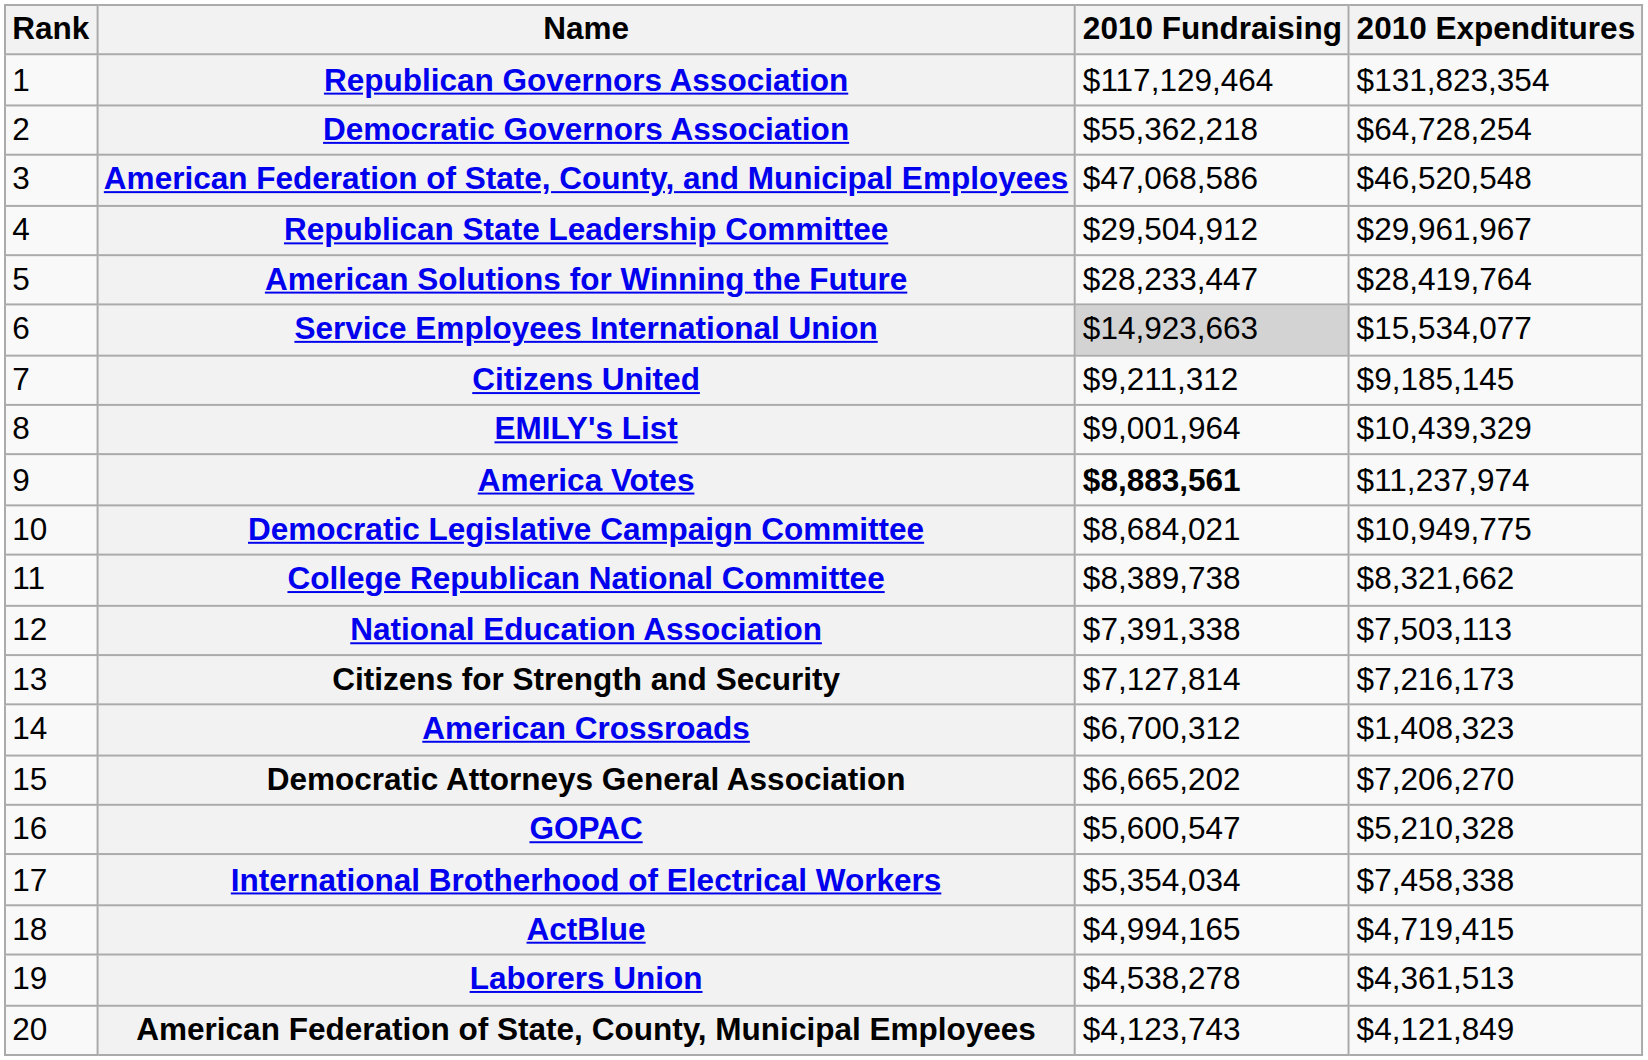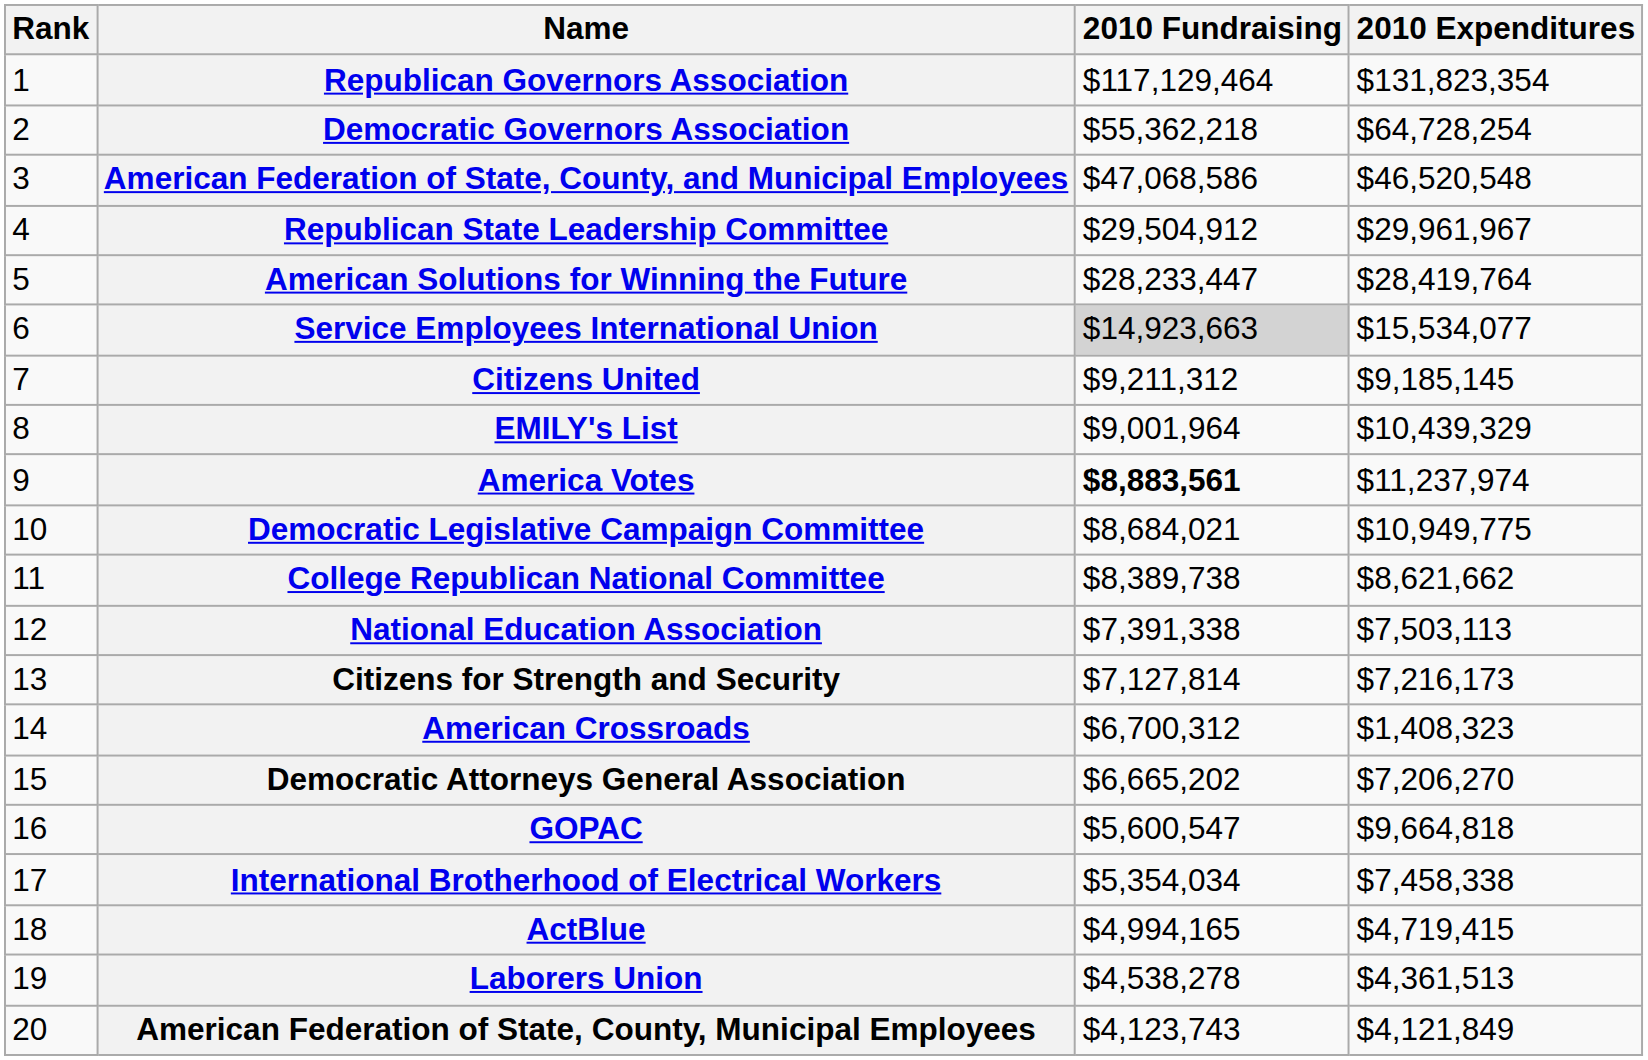 <table class="wikitable">
 <tr>
 <th>Rank</th>
 <th>Name</th>
 <th>2010 Fundraising</th>
 <th>2010 Expenditures</th>
 </tr>
 <tr>
 <td>1</td>
 <th><a href='#'>Republican Governors Association</a></th>
 <td>$117,129,464</td>
 <td>$131,823,354</td>
 </tr>
 <tr>
 <td>2</td>
 <th><a href='#'>Democratic Governors Association</a></th>
 <td>$55,362,218</td>
 <td>$64,728,254</td>
 </tr>
 <tr>
 <td>3</td>
 <th><a href='#'>American Federation of State, County, and Municipal Employees</a></th>
 <td>$47,068,586</td>
 <td>$46,520,548</td>
 </tr>
 <tr>
 <td>4</td>
 <th><a href='#'>Republican State Leadership Committee</a></th>
 <td>$29,504,912</td>
 <td>$29,961,967</td>
 </tr>
 <tr>
 <td>5</td>
 <th><a href='#'>American Solutions for Winning the Future</a></th>
 <td>$28,233,447</td>
 <td>$28,419,764</td>
 </tr>
 <tr>
 <td>6</td>
 <th><a href='#'>Service Employees International Union</a></th>
 <td style="background: lightgrey;">$14,923,663</td>
 <td>$15,534,077</td>
 </tr>
 <tr>
 <td>7</td>
 <th><a href='#'>Citizens United</a></th>
 <td>$9,211,312</td>
 <td>$9,185,145</td>
 </tr>
 <tr>
 <td>8</td>
 <th><a href='#'>EMILY's List</a></th>
 <td>$9,001,964</td>
 <td>$10,439,329</td>
 </tr>
 <tr>
 <td>9</td>
 <th><a href='#'>America Votes</a></th>
 <td><strong>$8,883,561</strong></td>
 <td>$11,237,974</td>
 </tr>
 <tr>
 <td>10</td>
 <th><a href='#'>Democratic Legislative Campaign Committee</a></th>
 <td>$8,684,021</td>
 <td>$10,949,775</td>
 </tr>
 <tr>
 <td>11</td>
 <th><a href='#'>College Republican National Committee</a></th>
 <td>$8,389,738</td>
-<td>$8,321,662</td>
+<td>$8,621,662</td>
 </tr>
 <tr>
 <td>12</td>
 <th><a href='#'>National Education Association</a></th>
 <td>$7,391,338</td>
 <td>$7,503,113</td>
 </tr>
 <tr>
 <td>13</td>
 <th>Citizens for Strength and Security</th>
 <td>$7,127,814</td>
 <td>$7,216,173</td>
 </tr>
 <tr>
 <td>14</td>
 <th><a href='#'>American Crossroads</a></th>
 <td>$6,700,312</td>
 <td>$1,408,323</td>
 </tr>
 <tr>
 <td>15</td>
 <th>Democratic Attorneys General Association</th>
 <td>$6,665,202</td>
 <td>$7,206,270</td>
 </tr>
 <tr>
 <td>16</td>
 <th><a href='#'>GOPAC</a></th>
 <td>$5,600,547</td>
-<td>$5,210,328</td>
+<td>$9,664,818</td>
 </tr>
 <tr>
 <td>17</td>
 <th><a href='#'>International Brotherhood of Electrical Workers</a></th>
 <td>$5,354,034</td>
 <td>$7,458,338</td>
 </tr>
 <tr>
 <td>18</td>
 <th><a href='#'>ActBlue</a></th>
 <td>$4,994,165</td>
 <td>$4,719,415</td>
 </tr>
 <tr>
 <td>19</td>
 <th><a href='#'>Laborers Union</a></th>
 <td>$4,538,278</td>
 <td>$4,361,513</td>
 </tr>
 <tr>
 <td>20</td>
 <th>American Federation of State, County, Municipal Employees</th>
 <td>$4,123,743</td>
 <td>$4,121,849</td>
 </tr>
 </table>
